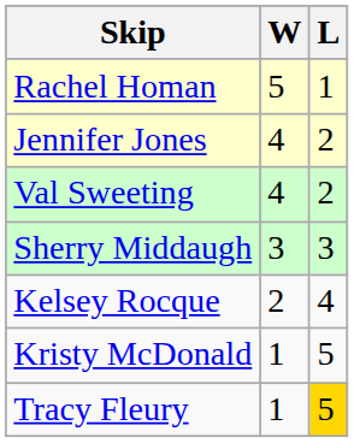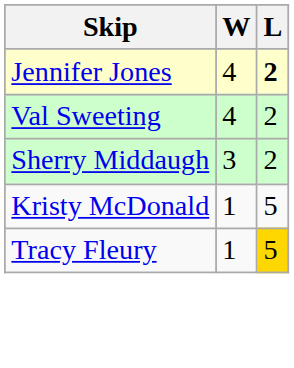 <table class= "wikitable">
 <tr>
 <th>Skip</th>
 <th>W</th>
 <th>L</th>
 </tr>
 <tr bgcolor=#ffffcc>
-<td> <a href='#'>Rachel Homan</a></td>
-<td>5</td>
-<td>1</td>
-</tr>
-<tr bgcolor=#ffffcc>
 <td> <a href='#'>Jennifer Jones</a></td>
 <td>4</td>
-<td>2</td>
+<td><strong>2</strong></td>
 </tr>
 <tr bgcolor=#ccffcc>
 <td> <a href='#'>Val Sweeting</a></td>
 <td>4</td>
 <td>2</td>
 </tr>
 <tr bgcolor=#ccffcc>
 <td> <a href='#'>Sherry Middaugh</a></td>
 <td>3</td>
-<td>3</td>
-</tr>
-<tr>
-<td> <a href='#'>Kelsey Rocque</a></td>
 <td>2</td>
-<td>4</td>
 </tr>
 <tr>
 <td> <a href='#'>Kristy McDonald</a></td>
 <td>1</td>
 <td>5</td>
 </tr>
 <tr>
 <td> <a href='#'>Tracy Fleury</a></td>
 <td>1</td>
 <td style="background: gold;">5</td>
 </tr>
 </table>
